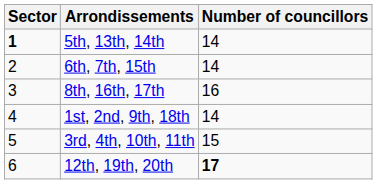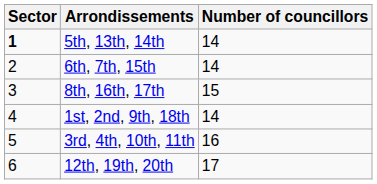 <table class="wikitable">
 <tr>
 <th>Sector</th>
 <th>Arrondissements</th>
 <th>Number of councillors</th>
 </tr>
 <tr>
 <td><strong>1</strong></td>
 <td><a href='#'>5th</a>, <a href='#'>13th</a>, <a href='#'>14th</a></td>
 <td>14</td>
 </tr>
 <tr>
 <td>2</td>
 <td><a href='#'>6th</a>, <a href='#'>7th</a>, <a href='#'>15th</a></td>
 <td>14</td>
 </tr>
 <tr>
 <td>3</td>
 <td><a href='#'>8th</a>, <a href='#'>16th</a>, <a href='#'>17th</a></td>
-<td>16</td>
+<td>15</td>
 </tr>
 <tr>
 <td>4</td>
 <td><a href='#'>1st</a>, <a href='#'>2nd</a>, <a href='#'>9th</a>, <a href='#'>18th</a></td>
 <td>14</td>
 </tr>
 <tr>
 <td>5</td>
 <td><a href='#'>3rd</a>, <a href='#'>4th</a>, <a href='#'>10th</a>, <a href='#'>11th</a></td>
-<td>15</td>
+<td>16</td>
 </tr>
 <tr>
 <td>6</td>
 <td><a href='#'>12th</a>, <a href='#'>19th</a>, <a href='#'>20th</a></td>
-<td><strong>17</strong></td>
+<td>17</td>
 </tr>
 </table>
